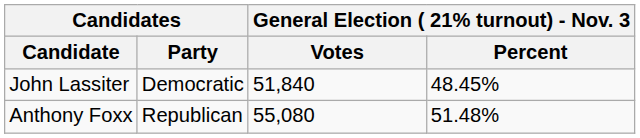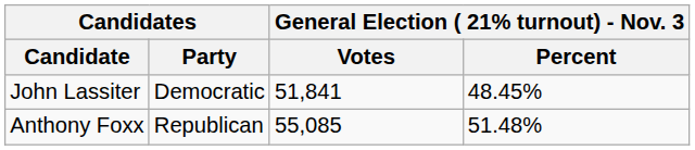 <table class=wikitable>
 <tr>
 <th colspan=2>Candidates</th>
 <th colspan=2>General Election ( 21% turnout) - Nov. 3 </th>
 </tr>
 <tr>
 <th>Candidate</th>
 <th>Party</th>
 <th>Votes</th>
 <th>Percent</th>
 </tr>
 <tr>
 <td>John Lassiter</td>
 <td>Democratic</td>
-<td>51,840</td>
+<td>51,841</td>
 <td>48.45%</td>
 </tr>
 <tr>
 <td>Anthony Foxx</td>
 <td>Republican</td>
-<td>55,080</td>
+<td>55,085</td>
 <td>51.48%</td>
 </tr>
 </table>
